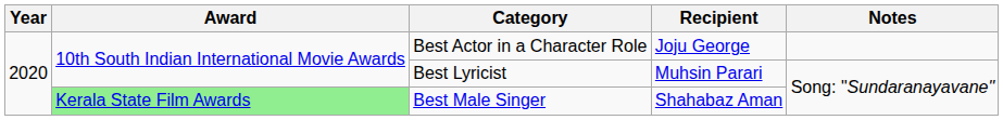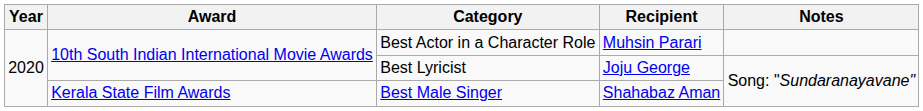 <table class="wikitable">
 <tr>
 <th>Year</th>
 <th>Award</th>
 <th>Category</th>
 <th>Recipient</th>
 <th>Notes</th>
 </tr>
 <tr>
 <td rowspan=3>2020</td>
 <td rowspan=2><a href='#'>10th South Indian International Movie Awards</a></td>
 <td>Best Actor in a Character Role</td>
-<td><a href='#'>Joju George</a></td>
+<td><a href='#'>Muhsin Parari</a></td>
 <td></td>
 </tr>
 <tr>
 <td>Best Lyricist</td>
-<td><a href='#'>Muhsin Parari</a></td>
+<td><a href='#'>Joju George</a></td>
 <td rowspan="2">Song: "<em>Sundaranayavane"</em></td>
 </tr>
 <tr>
-<td style="background: lightgreen;"><a href='#'>Kerala State Film Awards</a></td>
+<td><a href='#'>Kerala State Film Awards</a></td>
 <td><a href='#'>Best Male Singer</a></td>
 <td><a href='#'>Shahabaz Aman</a></td>
 </tr>
 </table>
